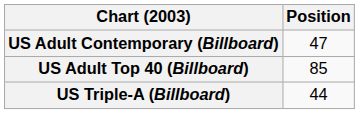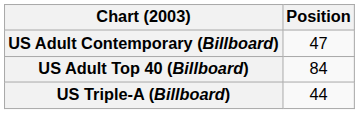 <table class="wikitable sortable plainrowheaders" style="text-align:center">
 <tr>
 <th scope="col">Chart (2003)</th>
 <th scope="col">Position</th>
 </tr>
 <tr>
 <th scope="row">US Adult Contemporary (<em>Billboard</em>)</th>
 <td>47</td>
 </tr>
 <tr>
 <th scope="row">US Adult Top 40 (<em>Billboard</em>)</th>
-<td>85</td>
+<td>84</td>
 </tr>
 <tr>
 <th scope="row">US Triple-A (<em>Billboard</em>)</th>
 <td>44</td>
 </tr>
 </table>
